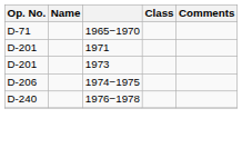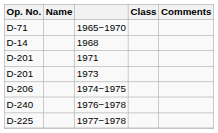 <table class="wikitable">
 <tr>
 <th>Op. No.</th>
 <th>Name</th>
 <th></th>
 <th>Class</th>
 <th>Comments</th>
 </tr>
 <tr>
 <td>D-71</td>
 <td></td>
 <td>1965−1970</td>
+<td></td>
+<td></td>
+</tr>
+<tr>
+<td>D-14</td>
+<td></td>
+<td>1968</td>
 <td></td>
 <td></td>
 </tr>
 <tr>
 <td>D-201</td>
 <td></td>
 <td>1971</td>
 <td></td>
 <td></td>
 </tr>
 <tr>
 <td>D-201</td>
 <td></td>
 <td>1973</td>
 <td></td>
 <td></td>
 </tr>
 <tr>
 <td>D-206</td>
 <td></td>
 <td>1974−1975</td>
 <td></td>
 <td></td>
 </tr>
 <tr>
 <td>D-240</td>
 <td></td>
 <td>1976−1978</td>
 <td></td>
 <td></td>
 </tr>
 <tr>
+<td>D-225</td>
+<td></td>
+<td>1977−1978</td>
+<td></td>
+<td></td>
+</tr>
+<tr>
 </tr>
 </table>
